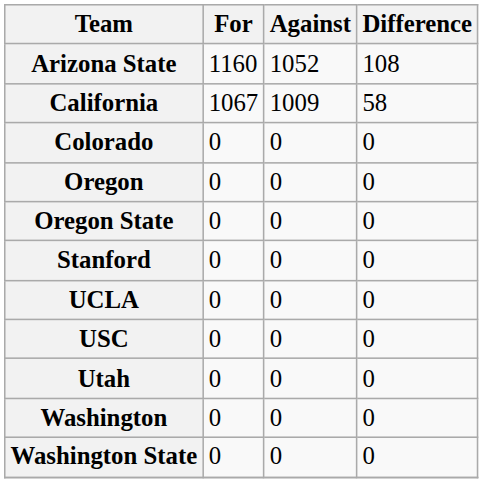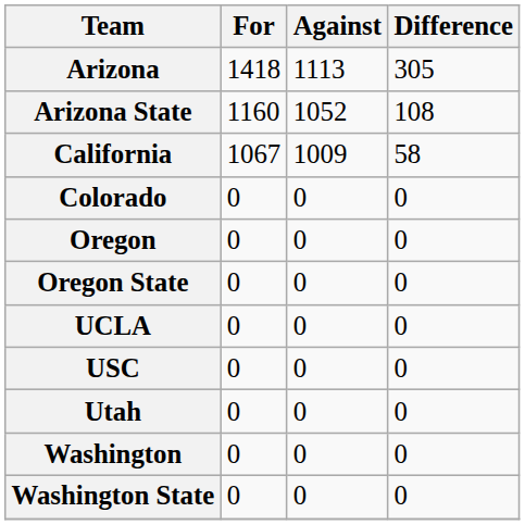 <table class="wikitable sortable">
 <tr>
 <th scope="col">Team</th>
 <th scope="col">For</th>
 <th scope="col">Against</th>
 <th scope="col">Difference</th>
+</tr>
+<tr>
+<th style=>Arizona</th>
+<td>1418</td>
+<td>1113</td>
+<td>305</td>
 </tr>
 <tr>
 <th style=>Arizona State</th>
 <td>1160</td>
 <td>1052</td>
 <td>108</td>
 </tr>
 <tr>
 <th style=>California</th>
 <td>1067</td>
 <td>1009</td>
 <td>58</td>
 </tr>
 <tr>
 <th style=>Colorado</th>
 <td>0</td>
 <td>0</td>
 <td>0</td>
 </tr>
 <tr>
 <th style=>Oregon</th>
 <td>0</td>
 <td>0</td>
 <td>0</td>
 </tr>
 <tr>
 <th style=>Oregon State</th>
-<td>0</td>
-<td>0</td>
-<td>0</td>
-</tr>
-<tr>
-<th style=>Stanford</th>
 <td>0</td>
 <td>0</td>
 <td>0</td>
 </tr>
 <tr>
 <th style=>UCLA</th>
 <td>0</td>
 <td>0</td>
 <td>0</td>
 </tr>
 <tr>
 <th style=>USC</th>
 <td>0</td>
 <td>0</td>
 <td>0</td>
 </tr>
 <tr>
 <th style=>Utah</th>
 <td>0</td>
 <td>0</td>
 <td>0</td>
 </tr>
 <tr>
 <th style=>Washington</th>
 <td>0</td>
 <td>0</td>
 <td>0</td>
 </tr>
 <tr>
 <th style=>Washington State</th>
 <td>0</td>
 <td>0</td>
 <td>0</td>
 </tr>
 <tr>
 </tr>
 </table>
